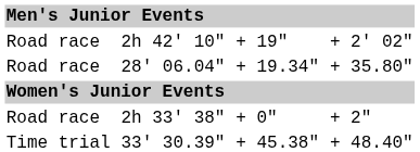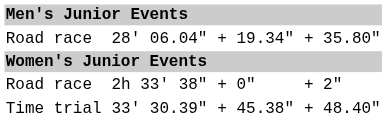 <table>
 <tr bgcolor="#cccccc">
 <td colspan=7><strong>Men's Junior Events</strong></td>
-</tr>
-<tr>
-<td>Road race</td>
-<td></td>
-<td>2h 42' 10"</td>
-<td></td>
-<td>+ 19"</td>
-<td></td>
-<td>+ 2' 02"</td>
 </tr>
 <tr>
 <td>Road race</td>
 <td></td>
 <td>28' 06.04"</td>
 <td></td>
 <td>+ 19.34"</td>
 <td></td>
 <td>+ 35.80"</td>
 </tr>
 <tr bgcolor="#cccccc">
 <td colspan=7><strong>Women's Junior Events</strong></td>
 </tr>
 <tr>
 <td>Road race</td>
 <td></td>
 <td>2h 33' 38"</td>
 <td></td>
 <td>+ 0"</td>
 <td></td>
 <td>+ 2"</td>
 </tr>
 <tr>
 <td>Time trial</td>
 <td></td>
 <td>33' 30.39"</td>
 <td></td>
 <td>+ 45.38"</td>
 <td></td>
 <td>+ 48.40"</td>
 </tr>
 </table>
